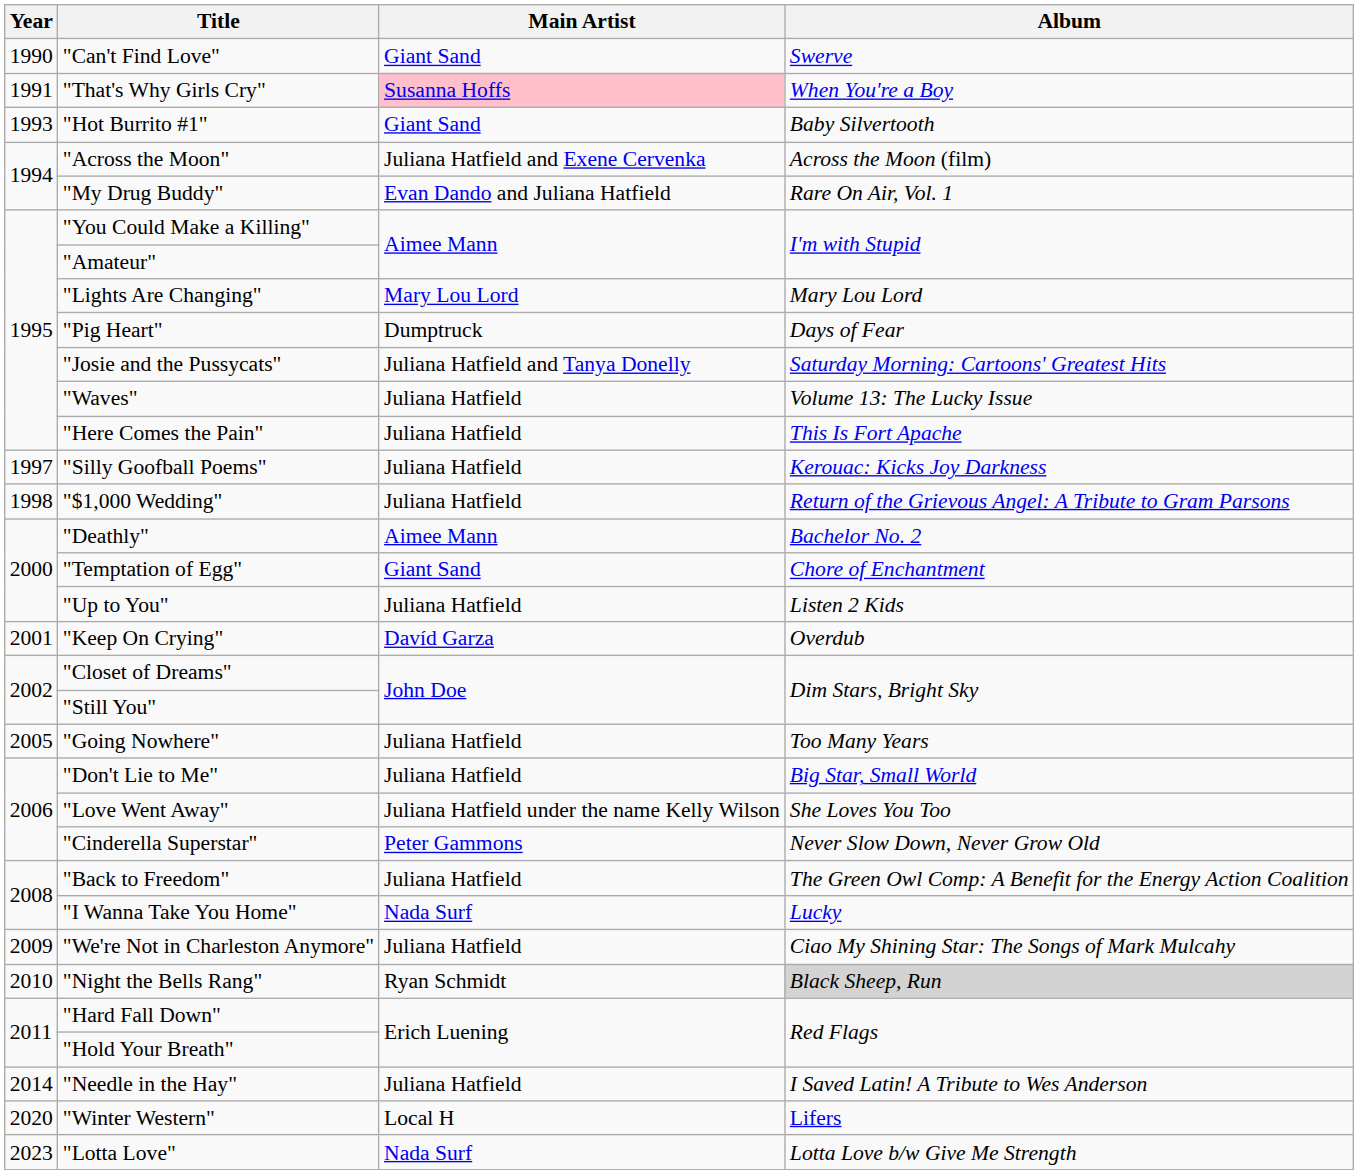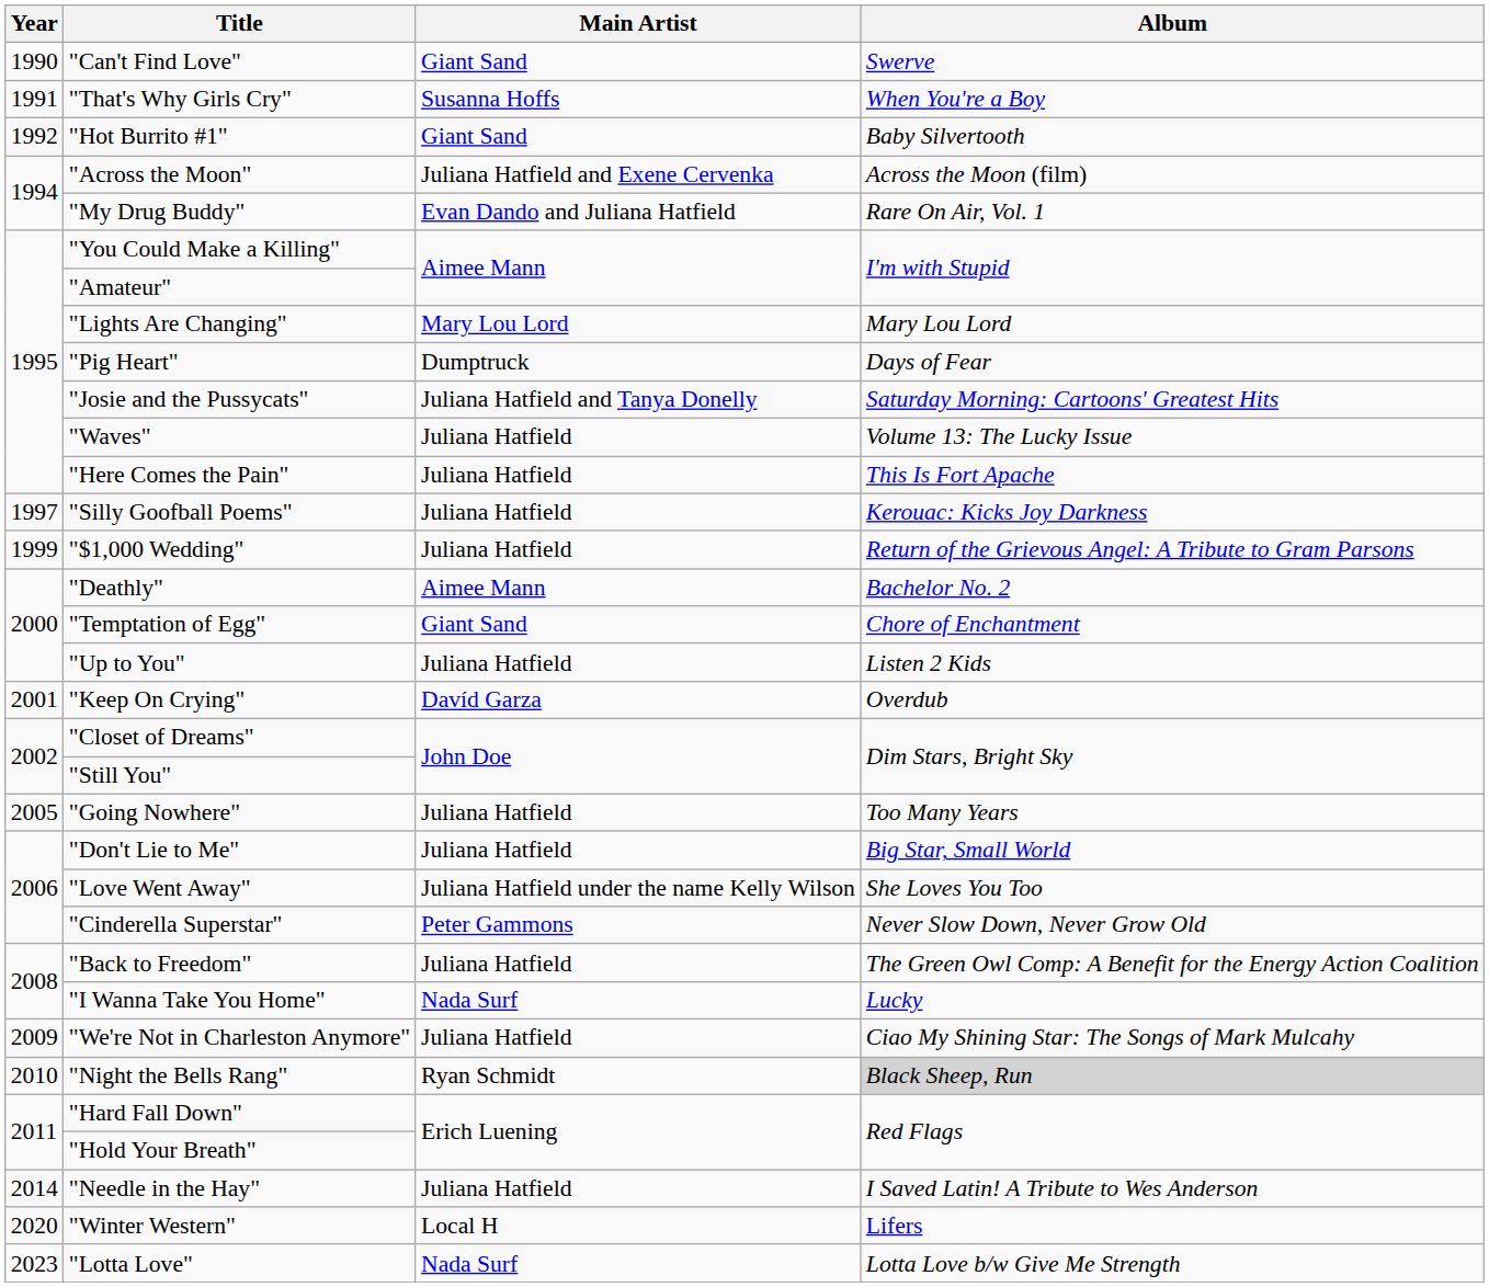 <table class="wikitable">
 <tr>
 <th>Year</th>
 <th>Title</th>
 <th>Main Artist</th>
 <th>Album</th>
 </tr>
 <tr>
 <td>1990</td>
 <td>"Can't Find Love"</td>
 <td><a href='#'>Giant Sand</a></td>
 <td><em><a href='#'>Swerve</a></em></td>
 </tr>
 <tr>
 <td>1991</td>
 <td>"That's Why Girls Cry"</td>
-<td style="background: pink;"><a href='#'>Susanna Hoffs</a></td>
+<td><a href='#'>Susanna Hoffs</a></td>
 <td><em><a href='#'>When You're a Boy</a></em></td>
 </tr>
 <tr>
-<td>1993</td>
+<td>1992</td>
 <td>"Hot Burrito #1"</td>
 <td><a href='#'>Giant Sand</a></td>
 <td><em>Baby Silvertooth</em></td>
 </tr>
 <tr>
 <td rowspan="2">1994</td>
 <td>"Across the Moon"</td>
 <td>Juliana Hatfield and <a href='#'>Exene Cervenka</a></td>
 <td><em>Across the Moon</em> (film)</td>
 </tr>
 <tr>
 <td>"My Drug Buddy"</td>
 <td><a href='#'>Evan Dando</a> and Juliana Hatfield</td>
 <td><em>Rare On Air, Vol. 1</em></td>
 </tr>
 <tr>
 <td rowspan="7">1995</td>
 <td>"You Could Make a Killing"</td>
 <td rowspan="2"><a href='#'>Aimee Mann</a></td>
 <td rowspan="2"><em><a href='#'>I'm with Stupid</a></em></td>
 </tr>
 <tr>
 <td>"Amateur"</td>
 </tr>
 <tr>
 <td>"Lights Are Changing"</td>
 <td><a href='#'>Mary Lou Lord</a></td>
 <td><em>Mary Lou Lord</em></td>
 </tr>
 <tr>
 <td>"Pig Heart"</td>
 <td>Dumptruck</td>
 <td><em>Days of Fear</em></td>
 </tr>
 <tr>
 <td>"Josie and the Pussycats"</td>
 <td>Juliana Hatfield and <a href='#'>Tanya Donelly</a></td>
 <td><em><a href='#'>Saturday Morning: Cartoons' Greatest Hits</a></em></td>
 </tr>
 <tr>
 <td>"Waves"</td>
 <td>Juliana Hatfield</td>
 <td><em>Volume 13: The Lucky Issue</em></td>
 </tr>
 <tr>
 <td>"Here Comes the Pain"</td>
 <td>Juliana Hatfield</td>
 <td><em><a href='#'>This Is Fort Apache</a></em></td>
 </tr>
 <tr>
 <td>1997</td>
 <td>"Silly Goofball Poems"</td>
 <td>Juliana Hatfield</td>
 <td><em><a href='#'>Kerouac: Kicks Joy Darkness</a></em></td>
 </tr>
 <tr>
-<td>1998</td>
+<td>1999</td>
 <td>"$1,000 Wedding"</td>
 <td>Juliana Hatfield</td>
 <td><em><a href='#'>Return of the Grievous Angel: A Tribute to Gram Parsons</a></em></td>
 </tr>
 <tr>
 <td rowspan="3">2000</td>
 <td>"Deathly"</td>
 <td><a href='#'>Aimee Mann</a></td>
 <td><em><a href='#'>Bachelor No. 2</a></em></td>
 </tr>
 <tr>
 <td>"Temptation of Egg"</td>
 <td><a href='#'>Giant Sand</a></td>
 <td><em><a href='#'>Chore of Enchantment</a></em></td>
 </tr>
 <tr>
 <td>"Up to You"</td>
 <td>Juliana Hatfield</td>
 <td><em>Listen 2 Kids</em></td>
 </tr>
 <tr>
 <td>2001</td>
 <td>"Keep On Crying"</td>
 <td><a href='#'>Davíd Garza</a></td>
 <td><em>Overdub</em></td>
 </tr>
 <tr>
 <td rowspan="2">2002</td>
 <td>"Closet of Dreams"</td>
 <td rowspan="2"><a href='#'>John Doe</a></td>
 <td rowspan="2"><em>Dim Stars, Bright Sky</em></td>
 </tr>
 <tr>
 <td>"Still You"</td>
 </tr>
 <tr>
 <td>2005</td>
 <td>"Going Nowhere"</td>
 <td>Juliana Hatfield</td>
 <td><em>Too Many Years</em></td>
 </tr>
 <tr>
 <td rowspan="3">2006</td>
 <td>"Don't Lie to Me"</td>
 <td>Juliana Hatfield</td>
 <td><em><a href='#'>Big Star, Small World</a></em></td>
 </tr>
 <tr>
 <td>"Love Went Away"</td>
 <td>Juliana Hatfield under the name Kelly Wilson</td>
 <td><em>She Loves You Too</em></td>
 </tr>
 <tr>
 <td>"Cinderella Superstar"</td>
 <td><a href='#'>Peter Gammons</a></td>
 <td><em>Never Slow Down, Never Grow Old</em></td>
 </tr>
 <tr>
 <td rowspan="2">2008</td>
 <td>"Back to Freedom"</td>
 <td>Juliana Hatfield</td>
 <td><em>The Green Owl Comp: A Benefit for the Energy Action Coalition</em></td>
 </tr>
 <tr>
 <td>"I Wanna Take You Home"</td>
 <td><a href='#'>Nada Surf</a></td>
 <td><em><a href='#'>Lucky</a></em></td>
 </tr>
 <tr>
 <td>2009</td>
 <td>"We're Not in Charleston Anymore"</td>
 <td>Juliana Hatfield</td>
 <td><em>Ciao My Shining Star: The Songs of Mark Mulcahy</em></td>
 </tr>
 <tr>
 <td>2010</td>
 <td>"Night the Bells Rang"</td>
 <td>Ryan Schmidt</td>
 <td style="background: lightgrey;"><em>Black Sheep, Run</em></td>
 </tr>
 <tr>
 <td rowspan="2">2011</td>
 <td>"Hard Fall Down"</td>
 <td rowspan="2">Erich Luening</td>
 <td rowspan="2"><em>Red Flags</em></td>
 </tr>
 <tr>
 <td>"Hold Your Breath"</td>
 </tr>
 <tr>
 <td>2014</td>
 <td>"Needle in the Hay"</td>
 <td>Juliana Hatfield</td>
 <td><em>I Saved Latin! A Tribute to Wes Anderson</em></td>
 </tr>
 <tr>
 <td>2020</td>
 <td>"Winter Western"</td>
 <td>Local H</td>
 <td><a href='#'>Lifers</a></td>
 </tr>
 <tr>
 <td>2023</td>
 <td>"Lotta Love"</td>
 <td><a href='#'>Nada Surf</a></td>
 <td><em>Lotta Love b/w Give Me Strength</em></td>
 </tr>
 </table>
